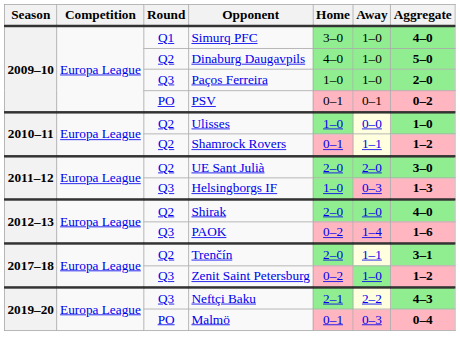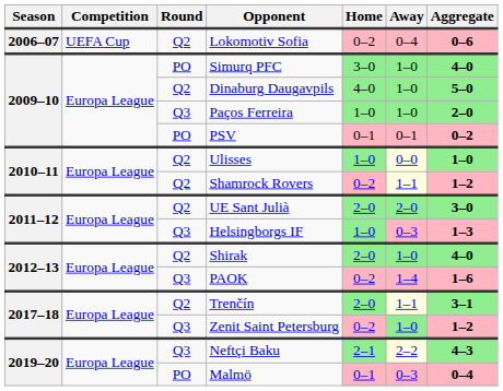 <table class="wikitable" style="text-align:center;">
 <tr>
 <th>Season</th>
 <th>Competition</th>
 <th>Round</th>
 <th>Opponent</th>
 <th>Home</th>
 <th>Away</th>
 <th>Aggregate</th>
 </tr>
 <tr style="border-top: 3px solid #333333;">
+<th>2006–07</th>
+<td align=left><a href='#'>UEFA Cup</a></td>
+<td><a href='#'>Q2</a></td>
+<td align=left> <a href='#'>Lokomotiv Sofia</a></td>
+<td bgcolor=lightpink>0–2</td>
+<td bgcolor=lightpink>0–4</td>
+<td bgcolor=lightpink><strong>0–6</strong></td>
+</tr>
+<tr style="border-top: 3px solid #333333;">
 <th rowspan=4>2009–10</th>
 <td rowspan=4 align=left><a href='#'>Europa League</a></td>
-<td><a href='#'>Q1</a></td>
+<td><a href='#'>PO</a></td>
 <td align=left> <a href='#'>Simurq PFC</a></td>
 <td bgcolor=lightgreen>3–0</td>
 <td bgcolor=lightgreen>1–0</td>
 <td bgcolor=lightgreen><strong>4–0</strong></td>
 </tr>
 <tr>
 <td><a href='#'>Q2</a></td>
 <td align=left> <a href='#'>Dinaburg Daugavpils</a></td>
 <td bgcolor=lightgreen>4–0</td>
 <td bgcolor=lightgreen>1–0</td>
 <td bgcolor=lightgreen><strong>5–0</strong></td>
 </tr>
 <tr>
 <td><a href='#'>Q3</a></td>
 <td align=left> <a href='#'>Paços Ferreira</a></td>
 <td bgcolor=lightgreen>1–0</td>
 <td bgcolor=lightgreen>1–0</td>
 <td bgcolor=lightgreen><strong>2–0</strong></td>
 </tr>
 <tr>
 <td><a href='#'>PO</a></td>
 <td align=left> <a href='#'>PSV</a></td>
 <td bgcolor=lightpink>0–1</td>
 <td bgcolor=lightpink>0–1</td>
 <td bgcolor=lightpink><strong>0–2</strong></td>
 </tr>
 <tr style="border-top: 3px solid #333333;">
 <th rowspan=2>2010–11</th>
 <td rowspan=2 align=left><a href='#'>Europa League</a></td>
 <td><a href='#'>Q2</a></td>
 <td align=left> <a href='#'>Ulisses</a></td>
 <td bgcolor=lightgreen><a href='#'>1–0</a></td>
 <td bgcolor=lightyellow><a href='#'>0–0</a></td>
 <td bgcolor=lightgreen><strong>1–0</strong></td>
 </tr>
 <tr>
 <td><a href='#'>Q2</a></td>
 <td align=left> <a href='#'>Shamrock Rovers</a></td>
-<td bgcolor=lightpink><a href='#'>0–1</a></td>
+<td bgcolor=lightpink><a href='#'>0–2</a></td>
 <td bgcolor=lightyellow><a href='#'>1–1</a></td>
 <td bgcolor=lightpink><strong>1–2</strong></td>
 </tr>
 <tr style="border-top: 3px solid #333333;">
 <th rowspan=2>2011–12</th>
 <td rowspan=2 align=left><a href='#'>Europa League</a></td>
 <td><a href='#'>Q2</a></td>
 <td align=left> <a href='#'>UE Sant Julià</a></td>
 <td bgcolor=lightgreen><a href='#'>2–0</a></td>
 <td bgcolor=lightgreen><a href='#'>2–0</a></td>
 <td bgcolor=lightgreen><strong>3–0</strong></td>
 </tr>
 <tr>
 <td><a href='#'>Q3</a></td>
 <td align=left> <a href='#'>Helsingborgs IF</a></td>
 <td bgcolor=lightgreen><a href='#'>1–0</a></td>
 <td bgcolor=lightpink><a href='#'>0–3</a></td>
 <td bgcolor=lightpink><strong>1–3</strong></td>
 </tr>
 <tr style="border-top: 3px solid #333333;">
 <th rowspan=2>2012–13</th>
 <td rowspan=2 align=left><a href='#'>Europa League</a></td>
 <td><a href='#'>Q2</a></td>
 <td align=left> <a href='#'>Shirak</a></td>
 <td bgcolor=lightgreen><a href='#'>2–0</a></td>
 <td bgcolor=lightgreen><a href='#'>1–0</a></td>
 <td bgcolor=lightgreen><strong>4–0</strong></td>
 </tr>
 <tr>
 <td><a href='#'>Q3</a></td>
 <td align=left> <a href='#'>PAOK</a></td>
 <td bgcolor=lightpink><a href='#'>0–2</a></td>
 <td bgcolor=lightpink><a href='#'>1–4</a></td>
 <td bgcolor=lightpink><strong>1–6</strong></td>
 </tr>
 <tr style="border-top: 3px solid #333333;">
 <th rowspan=2>2017–18</th>
 <td rowspan=2 align=left><a href='#'>Europa League</a></td>
 <td><a href='#'>Q2</a></td>
 <td align=left> <a href='#'>Trenčín</a></td>
 <td bgcolor=lightgreen><a href='#'>2–0</a></td>
 <td bgcolor=lightyellow><a href='#'>1–1</a></td>
 <td bgcolor=lightgreen><strong>3–1</strong></td>
 </tr>
 <tr>
 <td><a href='#'>Q3</a></td>
 <td align=left> <a href='#'>Zenit Saint Petersburg</a></td>
 <td bgcolor=lightpink><a href='#'>0–2</a></td>
 <td bgcolor=lightgreen><a href='#'>1–0</a></td>
 <td bgcolor=lightpink><strong>1–2</strong></td>
 </tr>
 <tr style="border-top: 3px solid #333333;">
 <th rowspan=2>2019–20</th>
 <td rowspan=2 align=left><a href='#'>Europa League</a></td>
 <td><a href='#'>Q3</a></td>
 <td align=left> <a href='#'>Neftçi Baku</a></td>
 <td bgcolor=lightgreen><a href='#'>2–1</a></td>
 <td bgcolor=lightyellow><a href='#'>2–2</a></td>
 <td bgcolor=lightgreen><strong>4–3</strong></td>
 </tr>
 <tr>
 <td><a href='#'>PO</a></td>
 <td align=left> <a href='#'>Malmö</a></td>
 <td bgcolor=lightpink><a href='#'>0–1</a></td>
 <td bgcolor=lightpink><a href='#'>0–3</a></td>
 <td bgcolor=lightpink><strong>0–4</strong></td>
 </tr>
 </table>
